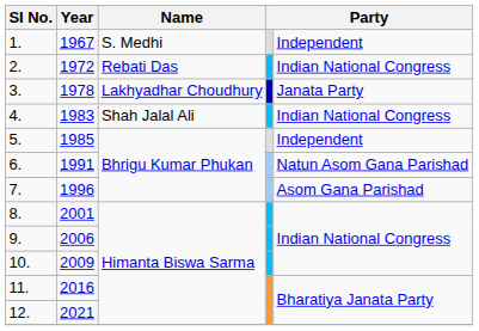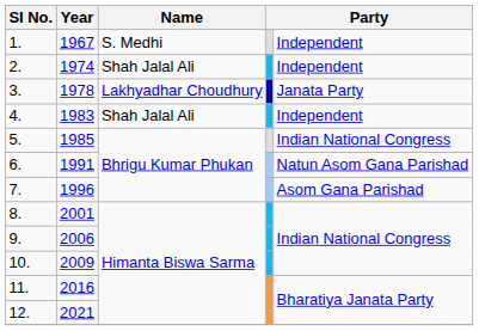 <table class ="wikitable sortable">
 <tr>
 <th>SI No.</th>
 <th>Year</th>
 <th>Name</th>
 <th colspan=2>Party</th>
 </tr>
 <tr>
 <td>1.</td>
 <td><a href='#'>1967</a></td>
 <td>S. Medhi</td>
 <td bgcolor=#DDDDDD></td>
 <td><a href='#'>Independent</a></td>
 </tr>
 <tr>
 <td>2.</td>
-<td><a href='#'>1972</a></td>
-<td><a href='#'>Rebati Das</a></td>
+<td><a href='#'>1974</a></td>
+<td>Shah Jalal Ali</td>
 <td bgcolor=#00BFFF></td>
-<td><a href='#'>Indian National Congress</a></td>
+<td><a href='#'>Independent</a></td>
 </tr>
 <tr>
 <td>3.</td>
 <td><a href='#'>1978</a></td>
 <td><a href='#'>Lakhyadhar Choudhury</a></td>
 <td bgcolor=#0000BB></td>
 <td><a href='#'>Janata Party</a></td>
 </tr>
 <tr>
 <td>4.</td>
 <td><a href='#'>1983</a></td>
 <td>Shah Jalal Ali</td>
 <td bgcolor=#00BFFF></td>
-<td><a href='#'>Indian National Congress</a></td>
+<td><a href='#'>Independent</a></td>
 </tr>
 <tr>
 <td>5.</td>
 <td><a href='#'>1985</a></td>
 <td rowspan="3"><a href='#'>Bhrigu Kumar Phukan</a></td>
 <td bgcolor=#DDDDDD></td>
-<td><a href='#'>Independent</a></td>
+<td><a href='#'>Indian National Congress</a></td>
 </tr>
 <tr>
 <td>6.</td>
 <td><a href='#'>1991</a></td>
 <td bgcolor=#99CCFF></td>
 <td><a href='#'>Natun Asom Gana Parishad</a></td>
 </tr>
 <tr>
 <td>7.</td>
 <td><a href='#'>1996</a></td>
 <td bgcolor=#99CCFF></td>
 <td><a href='#'>Asom Gana Parishad</a></td>
 </tr>
 <tr>
 <td>8.</td>
 <td><a href='#'>2001</a></td>
 <td rowspan="5"><a href='#'>Himanta Biswa Sarma</a></td>
 <td bgcolor=#00BFFF></td>
 <td rowspan="3"><a href='#'>Indian National Congress</a></td>
 </tr>
 <tr>
 <td>9.</td>
 <td><a href='#'>2006</a></td>
 <td bgcolor=#00BFFF></td>
 </tr>
 <tr>
 <td>10.</td>
 <td><a href='#'>2009</a></td>
 <td bgcolor=#00BFFF></td>
 </tr>
 <tr>
 <td>11.</td>
 <td><a href='#'>2016</a></td>
 <td bgcolor=#FF9933></td>
 <td rowspan="2"><a href='#'>Bharatiya Janata Party</a></td>
 </tr>
 <tr>
 <td>12.</td>
 <td><a href='#'>2021</a></td>
 <td bgcolor=#FF9933></td>
 </tr>
 <tr>
 </tr>
 </table>
